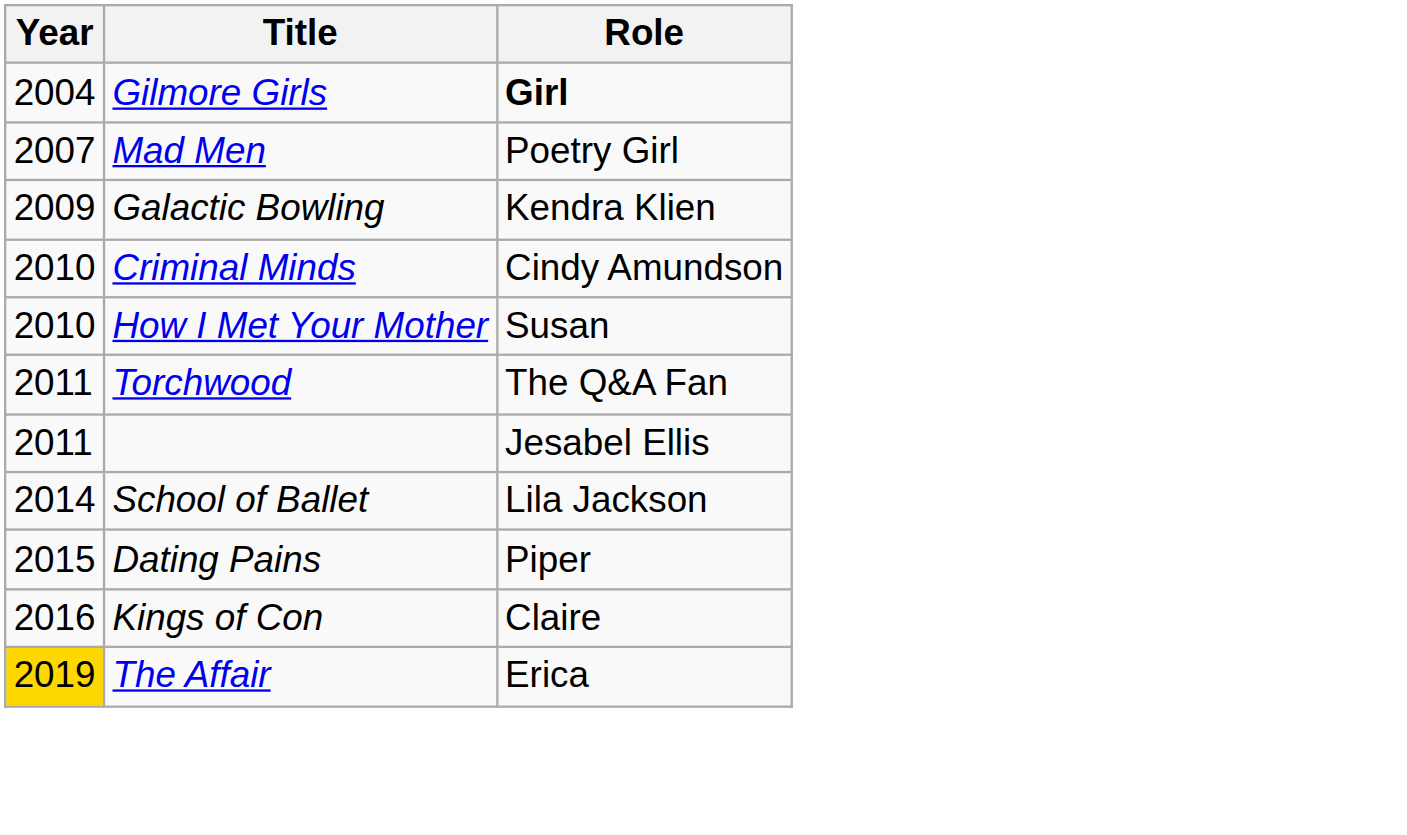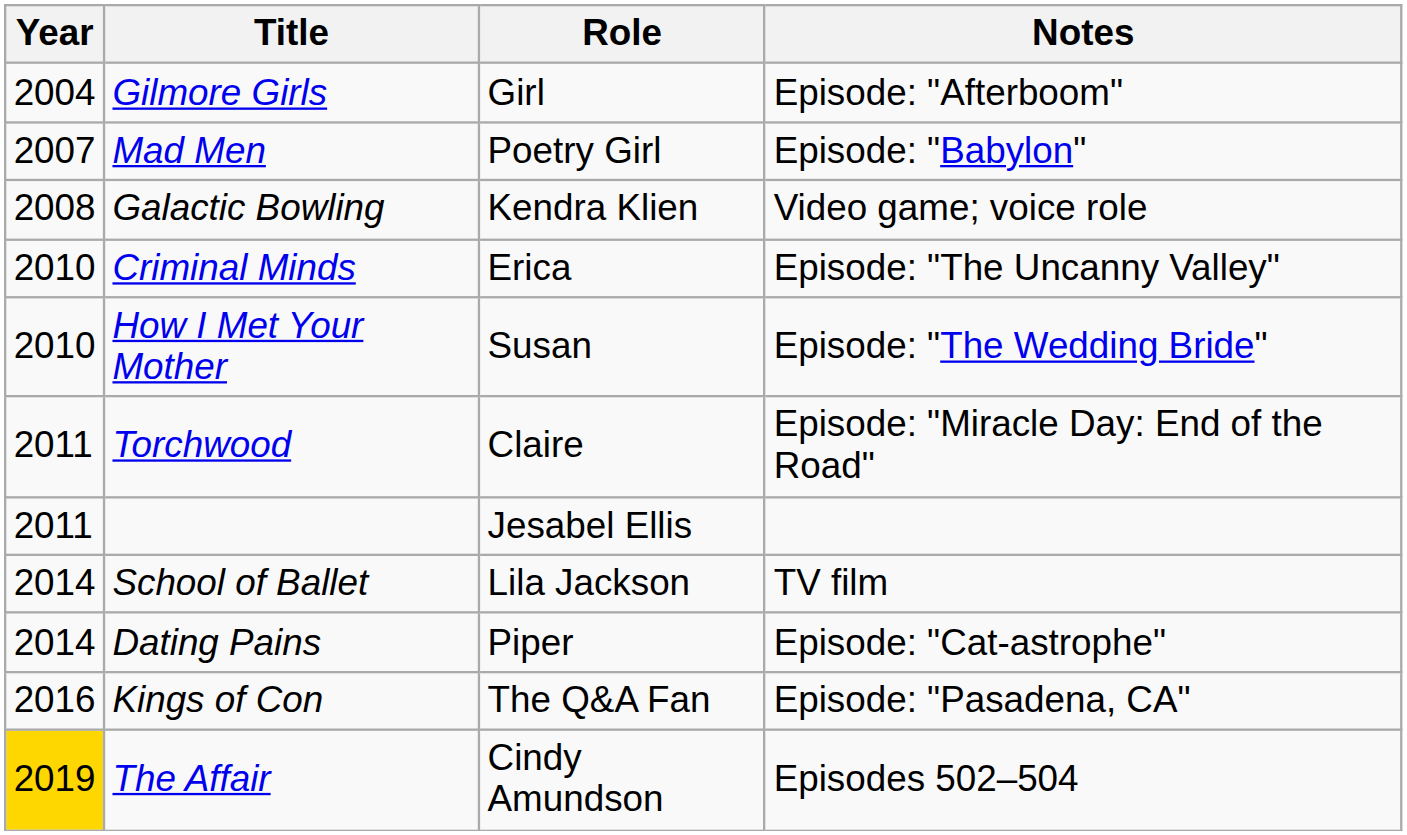 <table class="wikitable sortable">
 <tr>
 <th>Year</th>
 <th>Title</th>
 <th>Role</th>
+<th class="unsortable">Notes</th>
 </tr>
 <tr>
 <td>2004</td>
 <td><em><a href='#'>Gilmore Girls</a></em></td>
-<td><strong>Girl</strong></td>
+<td>Girl</td>
+<td>Episode: "Afterboom"</td>
 </tr>
 <tr>
 <td>2007</td>
 <td><em><a href='#'>Mad Men</a></em></td>
 <td>Poetry Girl</td>
+<td>Episode: "<a href='#'>Babylon</a>"</td>
 </tr>
 <tr>
-<td>2009</td>
+<td>2008</td>
 <td><em>Galactic Bowling</em></td>
 <td>Kendra Klien</td>
+<td>Video game; voice role</td>
 </tr>
 <tr>
 <td>2010</td>
 <td><em><a href='#'>Criminal Minds</a></em></td>
-<td>Cindy Amundson</td>
+<td>Erica</td>
+<td>Episode: "The Uncanny Valley"</td>
 </tr>
 <tr>
 <td>2010</td>
 <td><em><a href='#'>How I Met Your Mother</a></em></td>
 <td>Susan</td>
+<td>Episode: "<a href='#'>The Wedding Bride</a>"</td>
 </tr>
 <tr>
 <td>2011</td>
 <td><em><a href='#'>Torchwood</a></em></td>
-<td>The Q&A Fan</td>
+<td>Claire</td>
+<td>Episode: "Miracle Day: End of the Road"</td>
 </tr>
 <tr>
 <td>2011</td>
 <td><em></em></td>
 <td>Jesabel Ellis</td>
+<td></td>
 </tr>
 <tr>
 <td>2014</td>
 <td><em>School of Ballet</em></td>
 <td>Lila Jackson</td>
+<td>TV film</td>
 </tr>
 <tr>
-<td>2015</td>
+<td>2014</td>
 <td><em>Dating Pains</em></td>
 <td>Piper</td>
+<td>Episode: "Cat-astrophe"</td>
 </tr>
 <tr>
 <td>2016</td>
 <td><em>Kings of Con</em></td>
-<td>Claire</td>
+<td>The Q&A Fan</td>
+<td>Episode: "Pasadena, CA"</td>
 </tr>
 <tr>
 <td style="background: gold;">2019</td>
 <td><em><a href='#'>The Affair</a></em></td>
-<td>Erica</td>
+<td>Cindy Amundson</td>
+<td>Episodes 502–504</td>
 </tr>
 </table>
